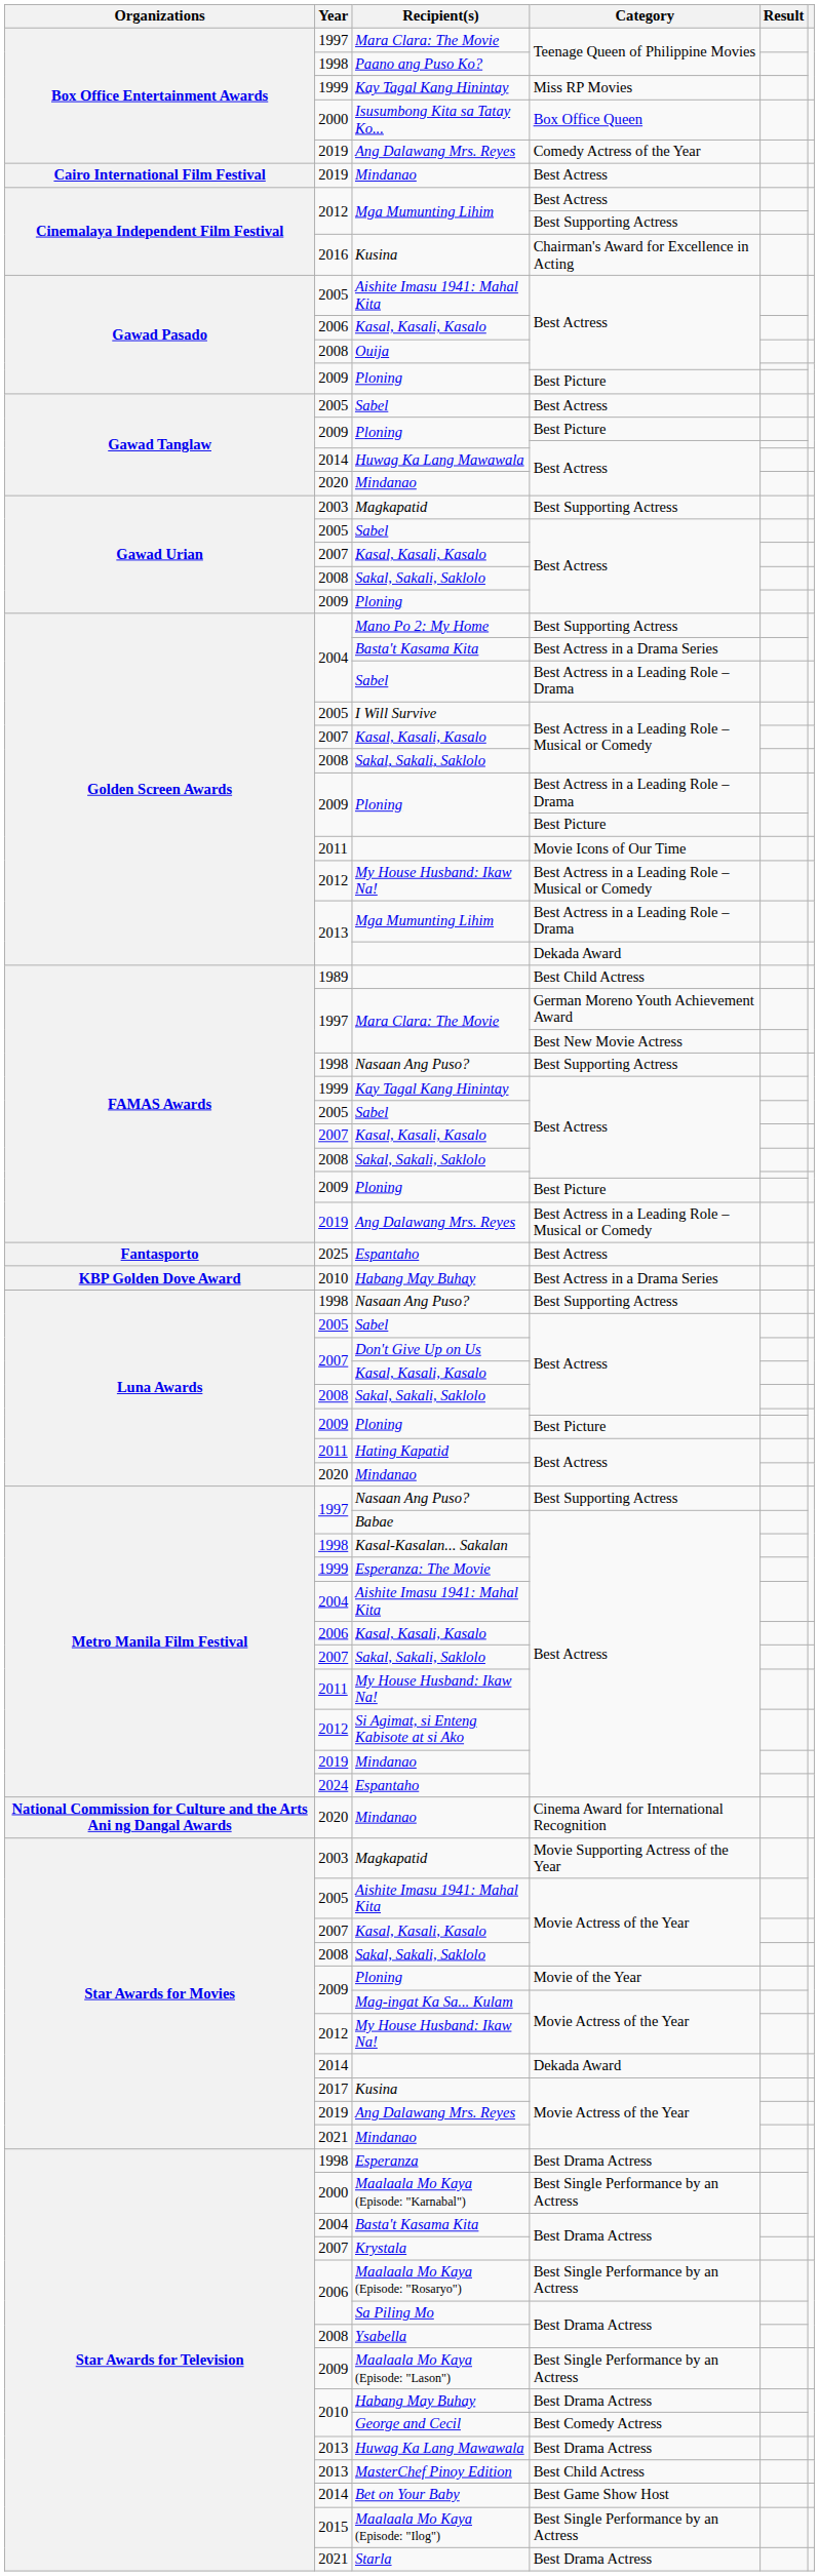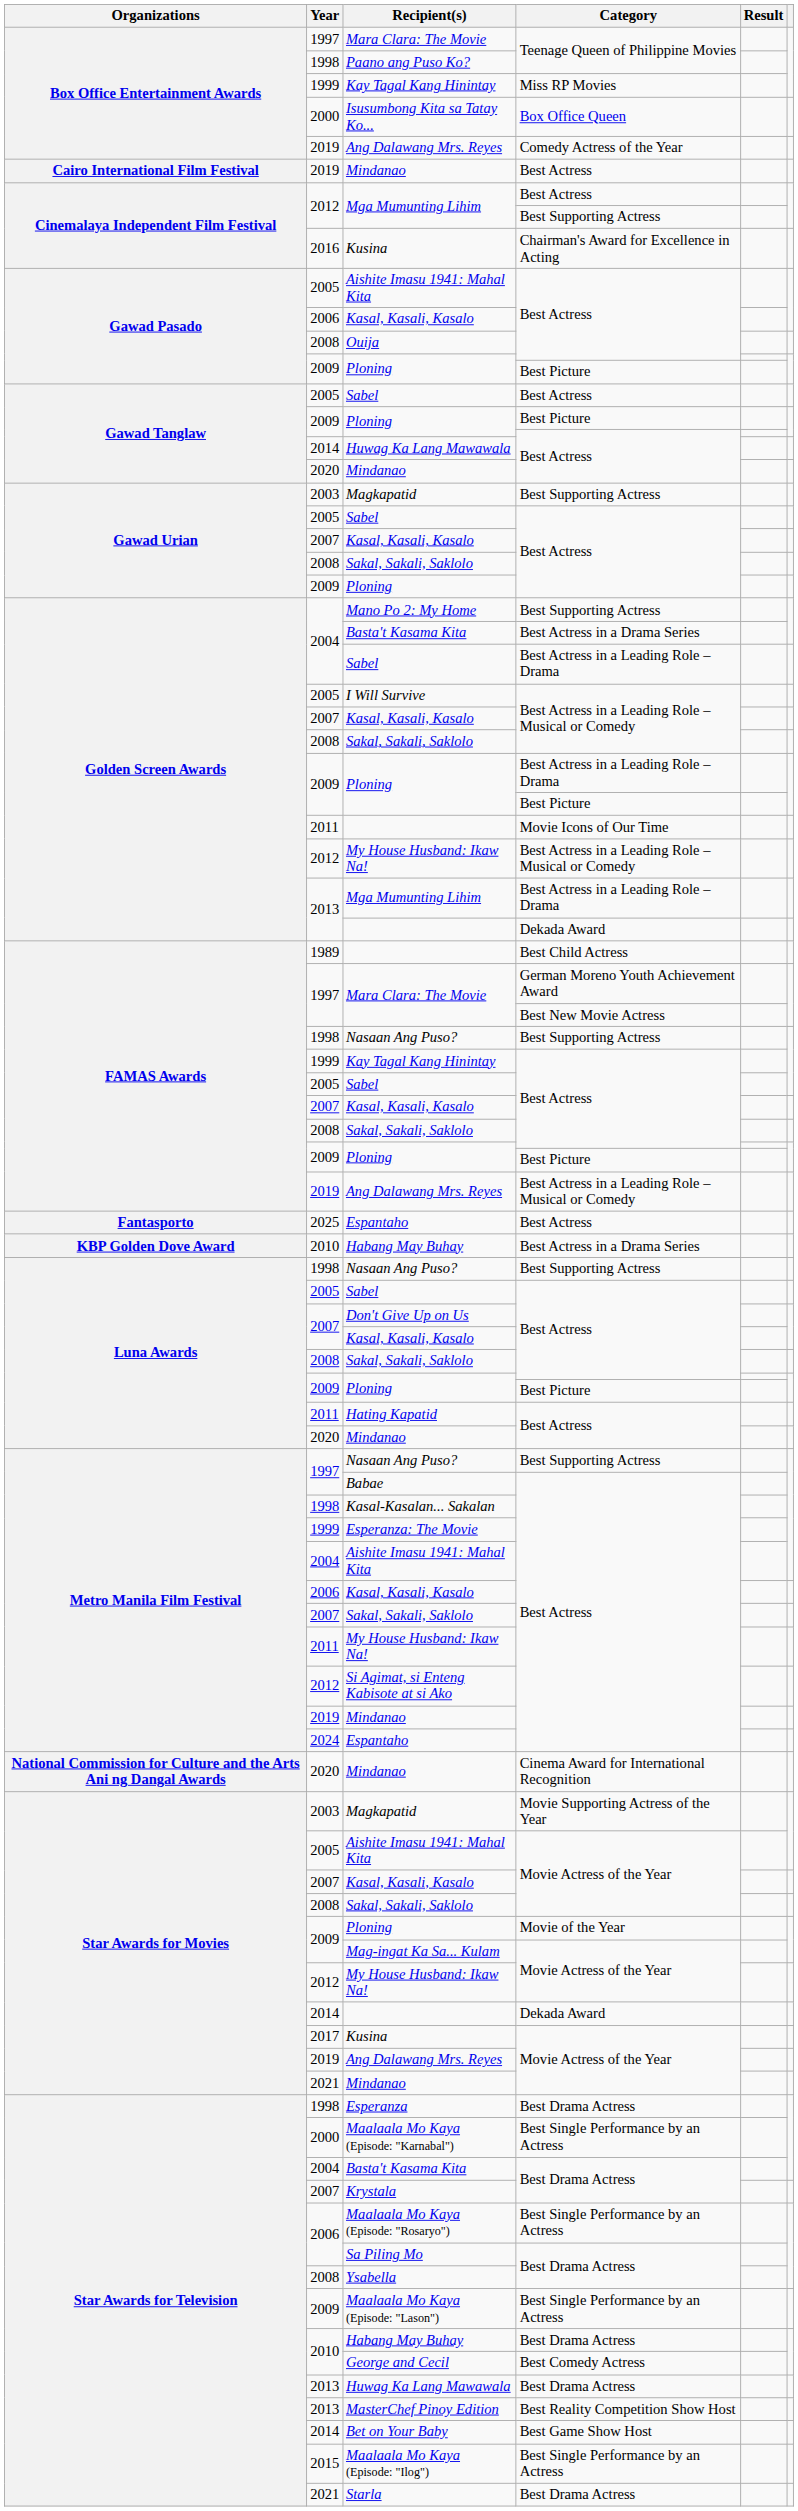 <table class="wikitable sortable plainrowheaders">
 <tr>
 <th scope="col">Organizations</th>
 <th scope="col">Year</th>
 <th scope="col">Recipient(s)</th>
 <th scope="col">Category</th>
 <th scope="col">Result</th>
 <th scope="col" class="unsortable"></th>
 </tr>
 <tr>
 <th scope="rowgroup" rowspan="5"><a href='#'>Box Office Entertainment Awards</a></th>
 <td>1997</td>
 <td><em><a href='#'>Mara Clara: The Movie</a></em></td>
 <td rowspan="2">Teenage Queen of Philippine Movies</td>
 <td></td>
 <td align="center" rowspan="3"></td>
 </tr>
 <tr>
 <td>1998</td>
 <td><em><a href='#'>Paano ang Puso Ko?</a></em></td>
 <td></td>
 </tr>
 <tr>
 <td>1999</td>
 <td><em><a href='#'>Kay Tagal Kang Hinintay</a></em></td>
 <td>Miss RP Movies</td>
 <td></td>
 </tr>
 <tr>
 <td>2000</td>
 <td><em><a href='#'>Isusumbong Kita sa Tatay Ko...</a></em></td>
 <td><a href='#'>Box Office Queen</a></td>
 <td></td>
 <td align="center"></td>
 </tr>
 <tr>
 <td>2019</td>
 <td><em><a href='#'>Ang Dalawang Mrs. Reyes</a></em></td>
 <td>Comedy Actress of the Year</td>
 <td></td>
 <td align="center"></td>
 </tr>
 <tr>
 <th scope="row"><a href='#'>Cairo International Film Festival</a></th>
 <td>2019</td>
 <td><em><a href='#'>Mindanao</a></em></td>
 <td>Best Actress</td>
 <td></td>
 <td align="center"></td>
 </tr>
 <tr>
 <th scope="rowgroup" rowspan="3"><a href='#'>Cinemalaya Independent Film Festival</a></th>
 <td rowspan="2">2012</td>
 <td rowspan="2"><em><a href='#'>Mga Mumunting Lihim</a></em></td>
 <td>Best Actress</td>
 <td></td>
 <td align="center" rowspan="2"></td>
 </tr>
 <tr>
 <td>Best Supporting Actress</td>
 <td></td>
 </tr>
 <tr>
 <td>2016</td>
 <td><em>Kusina</em></td>
 <td>Chairman's Award for Excellence in Acting</td>
 <td></td>
 <td align="center"></td>
 </tr>
 <tr>
 <th scope="rowgroup" rowspan="5"><a href='#'>Gawad Pasado</a></th>
 <td>2005</td>
 <td><em><a href='#'>Aishite Imasu 1941: Mahal Kita</a></em></td>
 <td rowspan="4">Best Actress</td>
 <td></td>
 <td align="center" rowspan="2"></td>
 </tr>
 <tr>
 <td>2006</td>
 <td><em><a href='#'>Kasal, Kasali, Kasalo</a></em></td>
 <td></td>
 </tr>
 <tr>
 <td>2008</td>
 <td><em><a href='#'>Ouija</a></em></td>
 <td></td>
 <td align="center"></td>
 </tr>
 <tr>
 <td rowspan="2">2009</td>
 <td rowspan="2"><em><a href='#'>Ploning</a></em></td>
 <td></td>
 <td align="center" rowspan="2"></td>
 </tr>
 <tr>
 <td>Best Picture</td>
 <td></td>
 </tr>
 <tr>
 <th scope="rowgroup" rowspan="5"><a href='#'>Gawad Tanglaw</a></th>
 <td>2005</td>
 <td><em><a href='#'>Sabel</a></em></td>
 <td>Best Actress</td>
 <td></td>
 <td align="center"></td>
 </tr>
 <tr>
 <td rowspan="2">2009</td>
 <td rowspan="2"><em><a href='#'>Ploning</a></em></td>
 <td>Best Picture</td>
 <td></td>
 <td align="center" rowspan="2"></td>
 </tr>
 <tr>
 <td rowspan="3">Best Actress</td>
 <td></td>
 </tr>
 <tr>
 <td>2014</td>
 <td><em><a href='#'>Huwag Ka Lang Mawawala</a></em></td>
 <td></td>
 <td align="center"></td>
 </tr>
 <tr>
 <td>2020</td>
 <td><em><a href='#'>Mindanao</a></em></td>
 <td></td>
 <td align="center"></td>
 </tr>
 <tr>
 <th scope="rowgroup" rowspan="5"><a href='#'>Gawad Urian</a></th>
 <td>2003</td>
 <td><em>Magkapatid</em></td>
 <td>Best Supporting Actress</td>
 <td></td>
 <td align="center"></td>
 </tr>
 <tr>
 <td>2005</td>
 <td><em><a href='#'>Sabel</a></em></td>
 <td rowspan="4">Best Actress</td>
 <td></td>
 <td align="center"></td>
 </tr>
 <tr>
 <td>2007</td>
 <td><em><a href='#'>Kasal, Kasali, Kasalo</a></em></td>
 <td></td>
 <td align="center"></td>
 </tr>
 <tr>
 <td>2008</td>
 <td><em><a href='#'>Sakal, Sakali, Saklolo</a></em></td>
 <td></td>
 <td align="center"></td>
 </tr>
 <tr>
 <td>2009</td>
 <td><em><a href='#'>Ploning</a></em></td>
 <td></td>
 <td align="center"></td>
 </tr>
 <tr>
 <th scope="rowgroup" rowspan="12"><a href='#'>Golden Screen Awards</a></th>
 <td rowspan="3">2004</td>
 <td><em><a href='#'>Mano Po 2: My Home</a></em></td>
 <td>Best Supporting Actress</td>
 <td></td>
 <td align="center" rowspan="2"></td>
 </tr>
 <tr>
 <td><em><a href='#'>Basta't Kasama Kita</a></em></td>
 <td>Best Actress in a Drama Series</td>
 <td></td>
 </tr>
 <tr>
 <td><em><a href='#'>Sabel</a></em></td>
 <td>Best Actress in a Leading Role – Drama</td>
 <td></td>
 <td align="center"></td>
 </tr>
 <tr>
 <td>2005</td>
 <td><em>I Will Survive</em></td>
 <td rowspan="3">Best Actress in a Leading Role – Musical or Comedy</td>
 <td></td>
 <td align="center"></td>
 </tr>
 <tr>
 <td>2007</td>
 <td><em><a href='#'>Kasal, Kasali, Kasalo</a></em></td>
 <td></td>
 <td align="center"></td>
 </tr>
 <tr>
 <td>2008</td>
 <td><em><a href='#'>Sakal, Sakali, Saklolo</a></em></td>
 <td></td>
 <td align="center"></td>
 </tr>
 <tr>
 <td rowspan="2">2009</td>
 <td rowspan="2"><em><a href='#'>Ploning</a></em></td>
 <td>Best Actress in a Leading Role – Drama</td>
 <td></td>
 <td align="center" rowspan="2"></td>
 </tr>
 <tr>
 <td>Best Picture</td>
 <td></td>
 </tr>
 <tr>
 <td>2011</td>
 <td></td>
 <td>Movie Icons of Our Time</td>
 <td></td>
 <td align="center"></td>
 </tr>
 <tr>
 <td>2012</td>
 <td><em><a href='#'>My House Husband: Ikaw Na!</a></em></td>
 <td>Best Actress in a Leading Role – Musical or Comedy</td>
 <td></td>
 <td align="center"></td>
 </tr>
 <tr>
 <td rowspan="2">2013</td>
 <td><em><a href='#'>Mga Mumunting Lihim</a></em></td>
 <td>Best Actress in a Leading Role – Drama</td>
 <td></td>
 <td align="center"></td>
 </tr>
 <tr>
 <td></td>
 <td>Dekada Award</td>
 <td></td>
 <td align="center"></td>
 </tr>
 <tr>
 <th scope="rowgroup" rowspan="11"><a href='#'>FAMAS Awards</a></th>
 <td>1989</td>
 <td><em></em></td>
 <td>Best Child Actress</td>
 <td></td>
 <td align="center"></td>
 </tr>
 <tr>
 <td rowspan="2">1997</td>
 <td rowspan="2"><em><a href='#'>Mara Clara: The Movie</a></em></td>
 <td>German Moreno Youth Achievement Award</td>
 <td></td>
 <td align="center" rowspan="2"></td>
 </tr>
 <tr>
 <td>Best New Movie Actress</td>
 <td></td>
 </tr>
 <tr>
 <td>1998</td>
 <td><em>Nasaan Ang Puso?</em></td>
 <td>Best Supporting Actress</td>
 <td></td>
 <td align="center" rowspan="3"></td>
 </tr>
 <tr>
 <td>1999</td>
 <td><em><a href='#'>Kay Tagal Kang Hinintay</a></em></td>
 <td rowspan="5">Best Actress</td>
 <td></td>
 </tr>
 <tr>
 <td>2005</td>
 <td><em><a href='#'>Sabel</a></em></td>
 <td></td>
 </tr>
 <tr>
 <td><a href='#'>2007</a></td>
 <td><em><a href='#'>Kasal, Kasali, Kasalo</a></em></td>
 <td></td>
 <td align="center"></td>
 </tr>
 <tr>
 <td>2008</td>
 <td><em><a href='#'>Sakal, Sakali, Saklolo</a></em></td>
 <td></td>
 <td align="center"></td>
 </tr>
 <tr>
 <td rowspan="2">2009</td>
 <td rowspan="2"><em><a href='#'>Ploning</a></em></td>
 <td></td>
 <td align="center" rowspan="2"></td>
 </tr>
 <tr>
 <td>Best Picture</td>
 <td></td>
 </tr>
 <tr>
 <td><a href='#'>2019</a></td>
 <td><em><a href='#'>Ang Dalawang Mrs. Reyes</a></em></td>
 <td>Best Actress in a Leading Role – Musical or Comedy</td>
 <td></td>
 <td align="center"></td>
 </tr>
 <tr>
 <th scope="row"><a href='#'>Fantasporto</a></th>
 <td>2025</td>
 <td><em><a href='#'>Espantaho</a></em></td>
 <td>Best Actress</td>
 <td></td>
 <td align="center"></td>
 </tr>
 <tr>
 <th scope="row"><a href='#'>KBP Golden Dove Award</a></th>
 <td>2010</td>
 <td><em><a href='#'>Habang May Buhay</a></em></td>
 <td>Best Actress in a Drama Series</td>
 <td></td>
 <td align="center"></td>
 </tr>
 <tr>
 <th scope="rowgroup" rowspan="9"><a href='#'>Luna Awards</a></th>
 <td>1998</td>
 <td><em>Nasaan Ang Puso?</em></td>
 <td>Best Supporting Actress</td>
 <td></td>
 <td align="center"></td>
 </tr>
 <tr>
 <td><a href='#'>2005</a></td>
 <td><em><a href='#'>Sabel</a></em></td>
 <td rowspan="5">Best Actress</td>
 <td></td>
 <td align="center"></td>
 </tr>
 <tr>
 <td rowspan="2"><a href='#'>2007</a></td>
 <td><em><a href='#'>Don't Give Up on Us</a></em></td>
 <td></td>
 <td align="center" rowspan="2"></td>
 </tr>
 <tr>
 <td><em><a href='#'>Kasal, Kasali, Kasalo</a></em></td>
 <td></td>
 </tr>
 <tr>
 <td><a href='#'>2008</a></td>
 <td><em><a href='#'>Sakal, Sakali, Saklolo</a></em></td>
 <td></td>
 <td align="center"></td>
 </tr>
 <tr>
 <td rowspan="2"><a href='#'>2009</a></td>
 <td rowspan="2"><em><a href='#'>Ploning</a></em></td>
 <td></td>
 <td align="center" rowspan="2"></td>
 </tr>
 <tr>
 <td>Best Picture</td>
 <td></td>
 </tr>
 <tr>
 <td><a href='#'>2011</a></td>
 <td><em><a href='#'>Hating Kapatid</a></em></td>
 <td rowspan="2">Best Actress</td>
 <td></td>
 <td align="center"></td>
 </tr>
 <tr>
 <td>2020</td>
 <td><em><a href='#'>Mindanao</a></em></td>
 <td></td>
 <td align="center"></td>
 </tr>
 <tr>
 <th rowspan="11" scope="rowgroup"><a href='#'>Metro Manila Film Festival</a></th>
 <td rowspan="2"><a href='#'>1997</a></td>
 <td><em>Nasaan Ang Puso?</em></td>
 <td>Best Supporting Actress</td>
 <td></td>
 <td align="center" rowspan="5"></td>
 </tr>
 <tr>
 <td><em>Babae</em></td>
 <td rowspan="10">Best Actress</td>
 <td></td>
 </tr>
 <tr>
 <td><a href='#'>1998</a></td>
 <td><em>Kasal-Kasalan... Sakalan</em></td>
 <td></td>
 </tr>
 <tr>
 <td><a href='#'>1999</a></td>
 <td><em><a href='#'>Esperanza: The Movie</a></em></td>
 <td></td>
 </tr>
 <tr>
 <td><a href='#'>2004</a></td>
 <td><em><a href='#'>Aishite Imasu 1941: Mahal Kita</a></em></td>
 <td></td>
 </tr>
 <tr>
 <td><a href='#'>2006</a></td>
 <td><em><a href='#'>Kasal, Kasali, Kasalo</a></em></td>
 <td></td>
 <td align="center"></td>
 </tr>
 <tr>
 <td><a href='#'>2007</a></td>
 <td><em><a href='#'>Sakal, Sakali, Saklolo</a></em></td>
 <td></td>
 <td align="center"></td>
 </tr>
 <tr>
 <td><a href='#'>2011</a></td>
 <td><em><a href='#'>My House Husband: Ikaw Na!</a></em></td>
 <td></td>
 <td align="center"></td>
 </tr>
 <tr>
 <td><a href='#'>2012</a></td>
 <td><em><a href='#'>Si Agimat, si Enteng Kabisote at si Ako</a></em></td>
 <td></td>
 <td align="center"></td>
 </tr>
 <tr>
 <td><a href='#'>2019</a></td>
 <td><em><a href='#'>Mindanao</a></em></td>
 <td></td>
 <td align="center"></td>
 </tr>
 <tr>
 <td><a href='#'>2024</a></td>
 <td><em><a href='#'>Espantaho</a></em></td>
 <td></td>
 <td></td>
 </tr>
 <tr>
 <th scope="rowgroup"><a href='#'>National Commission for Culture and the Arts</a> <a href='#'>Ani ng Dangal Awards</a></th>
 <td>2020</td>
 <td><em><a href='#'>Mindanao</a></em></td>
 <td>Cinema Award for International Recognition</td>
 <td></td>
 <td align="center"></td>
 </tr>
 <tr>
 <th scope="rowgroup" rowspan="11"><a href='#'>Star Awards for Movies</a></th>
 <td>2003</td>
 <td><em>Magkapatid</em></td>
 <td>Movie Supporting Actress of the Year</td>
 <td></td>
 <td align="center" rowspan="2"></td>
 </tr>
 <tr>
 <td>2005</td>
 <td><em><a href='#'>Aishite Imasu 1941: Mahal Kita</a></em></td>
 <td rowspan="3">Movie Actress of the Year</td>
 <td></td>
 </tr>
 <tr>
 <td>2007</td>
 <td><em><a href='#'>Kasal, Kasali, Kasalo</a></em></td>
 <td></td>
 <td align="center"></td>
 </tr>
 <tr>
 <td>2008</td>
 <td><em><a href='#'>Sakal, Sakali, Saklolo</a></em></td>
 <td></td>
 <td align="center"></td>
 </tr>
 <tr>
 <td rowspan="2">2009</td>
 <td><em><a href='#'>Ploning</a></em></td>
 <td>Movie of the Year</td>
 <td></td>
 <td align="center" rowspan="2"></td>
 </tr>
 <tr>
 <td><em><a href='#'>Mag-ingat Ka Sa... Kulam</a></em></td>
 <td rowspan="2">Movie Actress of the Year</td>
 <td></td>
 </tr>
 <tr>
 <td>2012</td>
 <td><em><a href='#'>My House Husband: Ikaw Na!</a></em></td>
 <td></td>
 <td align="center"></td>
 </tr>
 <tr>
 <td>2014</td>
 <td></td>
 <td>Dekada Award</td>
 <td></td>
 <td align="center"></td>
 </tr>
 <tr>
 <td>2017</td>
 <td><em>Kusina</em></td>
 <td rowspan="3">Movie Actress of the Year</td>
 <td></td>
 <td align="center"></td>
 </tr>
 <tr>
 <td>2019</td>
 <td><em><a href='#'>Ang Dalawang Mrs. Reyes</a></em></td>
 <td></td>
 <td align="center"></td>
 </tr>
 <tr>
 <td>2021</td>
 <td><em><a href='#'>Mindanao</a></em></td>
 <td></td>
 <td align="center"></td>
 </tr>
 <tr>
 <th scope="rowgroup" rowspan="15"><a href='#'>Star Awards for Television</a></th>
 <td>1998</td>
 <td><em><a href='#'>Esperanza</a></em></td>
 <td>Best Drama Actress</td>
 <td></td>
 <td align="center" rowspan="3"></td>
 </tr>
 <tr>
 <td>2000</td>
 <td><em><a href='#'>Maalaala Mo Kaya</a></em><br><small>(Episode: "Karnabal")</small></td>
 <td>Best Single Performance by an Actress</td>
 <td></td>
 </tr>
 <tr>
 <td>2004</td>
 <td><em><a href='#'>Basta't Kasama Kita</a></em></td>
 <td rowspan="2">Best Drama Actress</td>
 <td></td>
 </tr>
 <tr>
 <td>2007</td>
 <td><em><a href='#'>Krystala</a></em></td>
 <td></td>
 <td align="center"></td>
 </tr>
 <tr>
 <td rowspan="2">2006</td>
 <td><em><a href='#'>Maalaala Mo Kaya</a></em><br><small>(Episode: "Rosaryo")</small></td>
 <td>Best Single Performance by an Actress</td>
 <td></td>
 <td align="center" rowspan="3"></td>
 </tr>
 <tr>
 <td><em><a href='#'>Sa Piling Mo</a></em></td>
 <td rowspan="2">Best Drama Actress</td>
 <td></td>
 </tr>
 <tr>
 <td>2008</td>
 <td><em><a href='#'>Ysabella</a></em></td>
 <td></td>
 </tr>
 <tr>
 <td>2009</td>
 <td><em><a href='#'>Maalaala Mo Kaya</a></em><br><small>(Episode: "Lason")</small></td>
 <td>Best Single Performance by an Actress</td>
 <td></td>
 <td align="center"></td>
 </tr>
 <tr>
 <td rowspan="2">2010</td>
 <td><em><a href='#'>Habang May Buhay</a></em></td>
 <td>Best Drama Actress</td>
 <td></td>
 <td align="center" rowspan="2"></td>
 </tr>
 <tr>
 <td><em><a href='#'>George and Cecil</a></em></td>
 <td>Best Comedy Actress</td>
 <td></td>
 </tr>
 <tr>
 <td>2013</td>
 <td><em><a href='#'>Huwag Ka Lang Mawawala</a></em></td>
 <td>Best Drama Actress</td>
 <td></td>
 <td align="center"></td>
 </tr>
 <tr>
 <td>2013</td>
 <td><em><a href='#'>MasterChef Pinoy Edition</a></em></td>
-<td>Best Child Actress</td>
+<td>Best Reality Competition Show Host</td>
 <td></td>
 <td align="center"></td>
 </tr>
 <tr>
 <td>2014</td>
 <td><em><a href='#'>Bet on Your Baby</a></em></td>
 <td>Best Game Show Host</td>
 <td></td>
 <td align="center"></td>
 </tr>
 <tr>
 <td>2015</td>
 <td><em><a href='#'>Maalaala Mo Kaya</a></em><br><small>(Episode: "Ilog")</small></td>
 <td>Best Single Performance by an Actress</td>
 <td></td>
 <td align="center"></td>
 </tr>
 <tr>
 <td>2021</td>
 <td><em><a href='#'>Starla</a></em></td>
 <td>Best Drama Actress</td>
 <td></td>
 <td align="center"></td>
 </tr>
 </table>
